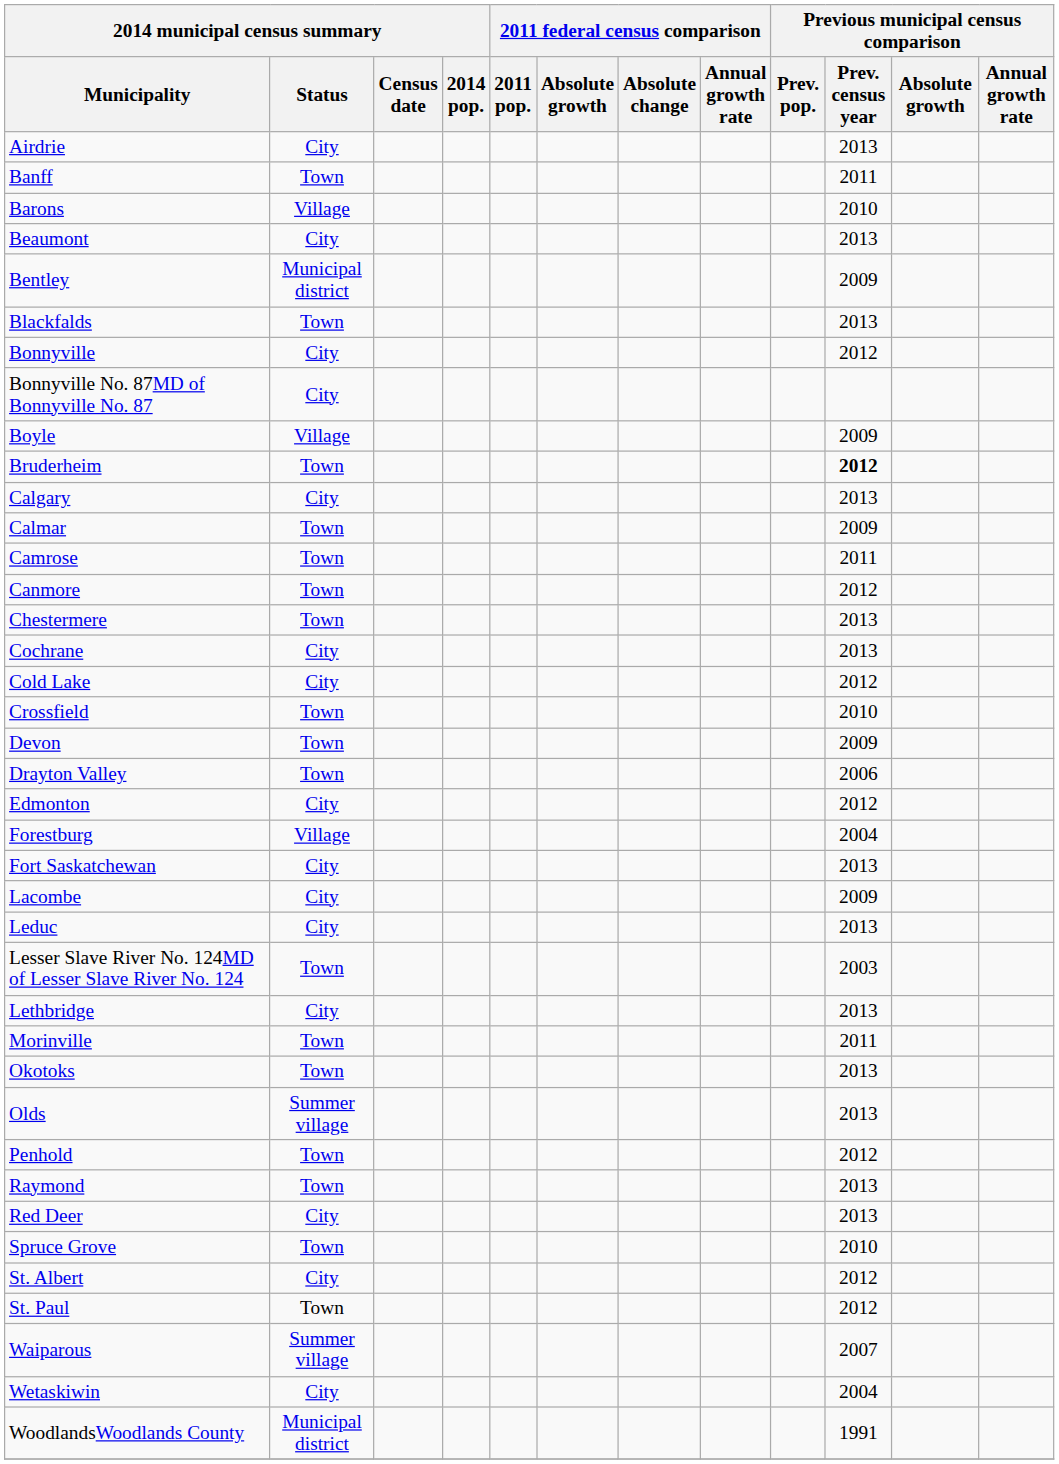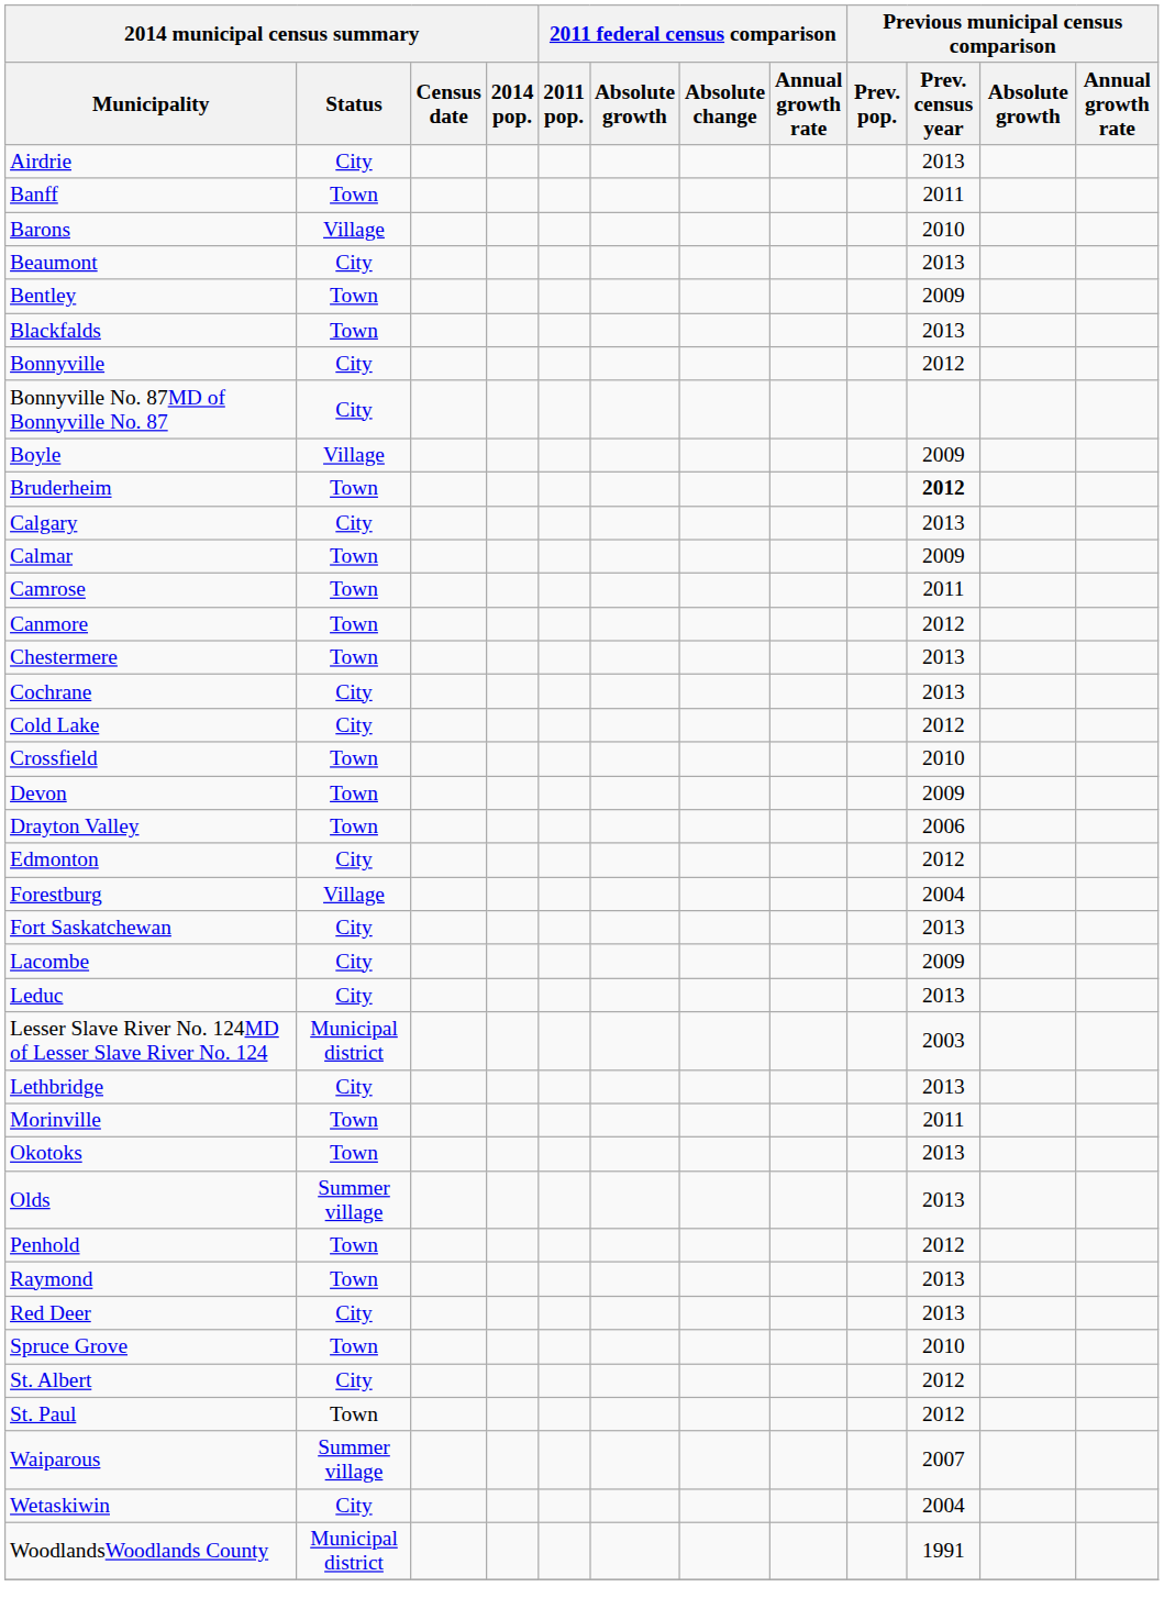 <table class="wikitable sortable">
 <tr>
 <th colspan=4 class=unsortable>2014 municipal census summary</th>
 <th colspan=4 class=unsortable><a href='#'>2011 federal census</a> comparison</th>
 <th colspan=4 class=unsortable>Previous municipal census comparison</th>
 </tr>
 <tr>
 <th>Municipality</th>
 <th>Status</th>
 <th>Census<br>date</th>
 <th>2014<br>pop.</th>
 <th>2011<br>pop.</th>
 <th>Absolute<br>growth</th>
 <th>Absolute<br>change</th>
 <th>Annual<br>growth<br>rate</th>
 <th>Prev.<br>pop.<br></th>
 <th>Prev.<br>census<br>year<br></th>
 <th>Absolute<br>growth</th>
 <th>Annual<br>growth<br>rate</th>
 </tr>
 <tr>
 <td scope=row><a href='#'>Airdrie</a></td>
 <td align=center><a href='#'>City</a></td>
 <td align=center></td>
 <td align=center></td>
 <td align=center></td>
 <td align=center></td>
 <td align=center></td>
 <td align=center></td>
 <td align=center></td>
 <td align=center>2013</td>
 <td align=center></td>
 <td align=center></td>
 </tr>
 <tr>
 <td scope=row><a href='#'>Banff</a></td>
 <td align=center><a href='#'>Town</a></td>
 <td align=center></td>
 <td align=center></td>
 <td align=center></td>
 <td align=center></td>
 <td align=center></td>
 <td align=center></td>
 <td align=center></td>
 <td align=center>2011</td>
 <td align=center></td>
 <td align=center></td>
 </tr>
 <tr>
 <td scope=row><a href='#'>Barons</a></td>
 <td align=center><a href='#'>Village</a></td>
 <td align=center></td>
 <td align=center></td>
 <td align=center></td>
 <td align=center></td>
 <td align=center></td>
 <td align=center></td>
 <td align=center></td>
 <td align=center>2010</td>
 <td align=center></td>
 <td align=center></td>
 </tr>
 <tr>
 <td scope=row><a href='#'>Beaumont</a></td>
 <td align=center><a href='#'>City</a></td>
 <td align=center></td>
 <td align=center></td>
 <td align=center></td>
 <td align=center></td>
 <td align=center></td>
 <td align=center></td>
 <td align=center></td>
 <td align=center>2013</td>
 <td align=center></td>
 <td align=center></td>
 </tr>
 <tr>
 <td scope=row><a href='#'>Bentley</a></td>
-<td align=center><a href='#'>Municipal district</a></td>
+<td align=center><a href='#'>Town</a></td>
 <td align=center></td>
 <td align=center></td>
 <td align=center></td>
 <td align=center></td>
 <td align=center></td>
 <td align=center></td>
 <td align=center></td>
 <td align=center>2009</td>
 <td align=center></td>
 <td align=center></td>
 </tr>
 <tr>
 <td scope=row><a href='#'>Blackfalds</a></td>
 <td align=center><a href='#'>Town</a></td>
 <td align=center></td>
 <td align=center></td>
 <td align=center></td>
 <td align=center></td>
 <td align=center></td>
 <td align=center></td>
 <td align=center></td>
 <td align=center>2013</td>
 <td align=center></td>
 <td align=center></td>
 </tr>
 <tr>
 <td scope=row><a href='#'>Bonnyville</a></td>
 <td align=center><a href='#'>City</a></td>
 <td align=center></td>
 <td align=center></td>
 <td align=center></td>
 <td align=center></td>
 <td align=center></td>
 <td align=center></td>
 <td align=center></td>
 <td align=center>2012</td>
 <td align=center></td>
 <td align=center></td>
 </tr>
 <tr>
 <td scope=row><span>Bonnyville No. 87</span><a href='#'>MD of Bonnyville No. 87</a></td>
 <td align=center><a href='#'>City</a></td>
 <td align=center></td>
 <td align=center></td>
 <td align=center></td>
 <td align=center></td>
 <td align=center></td>
 <td align=center></td>
 <td align=center></td>
 <td align=center></td>
 <td align=center></td>
 <td align=center></td>
 </tr>
 <tr>
 <td scope=row><a href='#'>Boyle</a></td>
 <td align=center><a href='#'>Village</a></td>
 <td align=center></td>
 <td align=center></td>
 <td align=center></td>
 <td align=center></td>
 <td align=center></td>
 <td align=center></td>
 <td align=center></td>
 <td align=center>2009</td>
 <td align=center></td>
 <td align=center></td>
 </tr>
 <tr>
 <td scope=row><a href='#'>Bruderheim</a></td>
 <td align=center><a href='#'>Town</a></td>
 <td align=center></td>
 <td align=center></td>
 <td align=center></td>
 <td align=center></td>
 <td align=center></td>
 <td align=center></td>
 <td align=center></td>
 <td align=center><strong>2012</strong></td>
 <td align=center></td>
 <td align=center></td>
 </tr>
 <tr>
 <td scope=row><a href='#'>Calgary</a></td>
 <td align=center><a href='#'>City</a></td>
 <td align=center></td>
 <td align=center></td>
 <td align=center></td>
 <td align=center></td>
 <td align=center></td>
 <td align=center></td>
 <td align=center></td>
 <td align=center>2013</td>
 <td align=center></td>
 <td align=center></td>
 </tr>
 <tr>
 <td scope=row><a href='#'>Calmar</a></td>
 <td align=center><a href='#'>Town</a></td>
 <td align=center></td>
 <td align=center></td>
 <td align=center></td>
 <td align=center></td>
 <td align=center></td>
 <td align=center></td>
 <td align=center></td>
 <td align=center>2009</td>
 <td align=center></td>
 <td align=center></td>
 </tr>
 <tr>
 <td scope=row><a href='#'>Camrose</a></td>
 <td align=center><a href='#'>Town</a></td>
 <td align=center></td>
 <td align=center></td>
 <td align=center></td>
 <td align=center></td>
 <td align=center></td>
 <td align=center></td>
 <td align=center></td>
 <td align=center>2011</td>
 <td align=center></td>
 <td align=center></td>
 </tr>
 <tr>
 <td scope=row><a href='#'>Canmore</a></td>
 <td align=center><a href='#'>Town</a></td>
 <td align=center></td>
 <td align=center></td>
 <td align=center></td>
 <td align=center></td>
 <td align=center></td>
 <td align=center></td>
 <td align=center></td>
 <td align=center>2012</td>
 <td align=center></td>
 <td align=center></td>
 </tr>
 <tr>
 <td scope=row><a href='#'>Chestermere</a></td>
 <td align=center><a href='#'>Town</a></td>
 <td align=center></td>
 <td align=center></td>
 <td align=center></td>
 <td align=center></td>
 <td align=center></td>
 <td align=center></td>
 <td align=center></td>
 <td align=center>2013</td>
 <td align=center></td>
 <td align=center></td>
 </tr>
 <tr>
 <td scope=row><a href='#'>Cochrane</a></td>
 <td align=center><a href='#'>City</a></td>
 <td align=center></td>
 <td align=center></td>
 <td align=center></td>
 <td align=center></td>
 <td align=center></td>
 <td align=center></td>
 <td align=center></td>
 <td align=center>2013</td>
 <td align=center></td>
 <td align=center></td>
 </tr>
 <tr>
 <td scope=row><a href='#'>Cold Lake</a></td>
 <td align=center><a href='#'>City</a></td>
 <td align=center></td>
 <td align=center></td>
 <td align=center></td>
 <td align=center></td>
 <td align=center></td>
 <td align=center></td>
 <td align=center></td>
 <td align=center>2012</td>
 <td align=center></td>
 <td align=center></td>
 </tr>
 <tr>
 <td scope=row><a href='#'>Crossfield</a></td>
 <td align=center><a href='#'>Town</a></td>
 <td align=center></td>
 <td align=center></td>
 <td align=center></td>
 <td align=center></td>
 <td align=center></td>
 <td align=center></td>
 <td align=center></td>
 <td align=center>2010</td>
 <td align=center></td>
 <td align=center></td>
 </tr>
 <tr>
 <td scope=row><a href='#'>Devon</a></td>
 <td align=center><a href='#'>Town</a></td>
 <td align=center></td>
 <td align=center></td>
 <td align=center></td>
 <td align=center></td>
 <td align=center></td>
 <td align=center></td>
 <td align=center></td>
 <td align=center>2009</td>
 <td align=center></td>
 <td align=center></td>
 </tr>
 <tr>
 <td scope=row><a href='#'>Drayton Valley</a></td>
 <td align=center><a href='#'>Town</a></td>
 <td align=center></td>
 <td align=center></td>
 <td align=center></td>
 <td align=center></td>
 <td align=center></td>
 <td align=center></td>
 <td align=center></td>
 <td align=center>2006</td>
 <td align=center></td>
 <td align=center></td>
 </tr>
 <tr>
 <td scope=row><a href='#'>Edmonton</a></td>
 <td align=center><a href='#'>City</a></td>
 <td align=center></td>
 <td align=center></td>
 <td align=center></td>
 <td align=center></td>
 <td align=center></td>
 <td align=center></td>
 <td align=center></td>
 <td align=center>2012</td>
 <td align=center></td>
 <td align=center></td>
 </tr>
 <tr>
 <td scope=row><a href='#'>Forestburg</a></td>
 <td align=center><a href='#'>Village</a></td>
 <td align=center></td>
 <td align=center></td>
 <td align=center></td>
 <td align=center></td>
 <td align=center></td>
 <td align=center></td>
 <td align=center></td>
 <td align=center>2004</td>
 <td align=center></td>
 <td align=center></td>
 </tr>
 <tr>
 <td scope=row><a href='#'>Fort Saskatchewan</a></td>
 <td align=center><a href='#'>City</a></td>
 <td align=center></td>
 <td align=center></td>
 <td align=center></td>
 <td align=center></td>
 <td align=center></td>
 <td align=center></td>
 <td align=center></td>
 <td align=center>2013</td>
 <td align=center></td>
 <td align=center></td>
 </tr>
 <tr>
 <td scope=row><a href='#'>Lacombe</a></td>
 <td align=center><a href='#'>City</a></td>
 <td align=center></td>
 <td align=center></td>
 <td align=center></td>
 <td align=center></td>
 <td align=center></td>
 <td align=center></td>
 <td align=center></td>
 <td align=center>2009</td>
 <td align=center></td>
 <td align=center></td>
 </tr>
 <tr>
 <td scope=row><a href='#'>Leduc</a></td>
 <td align=center><a href='#'>City</a></td>
 <td align=center></td>
 <td align=center></td>
 <td align=center></td>
 <td align=center></td>
 <td align=center></td>
 <td align=center></td>
 <td align=center></td>
 <td align=center>2013</td>
 <td align=center></td>
 <td align=center></td>
 </tr>
 <tr>
 <td scope=row><span>Lesser Slave River No. 124</span><a href='#'>MD of Lesser Slave River No. 124</a></td>
-<td align=center><a href='#'>Town</a></td>
+<td align=center><a href='#'>Municipal district</a></td>
 <td align=center></td>
 <td align=center></td>
 <td align=center></td>
 <td align=center></td>
 <td align=center></td>
 <td align=center></td>
 <td align=center></td>
 <td align=center>2003</td>
 <td align=center></td>
 <td align=center></td>
 </tr>
 <tr>
 <td scope=row><a href='#'>Lethbridge</a></td>
 <td align=center><a href='#'>City</a></td>
 <td align=center></td>
 <td align=center></td>
 <td align=center></td>
 <td align=center></td>
 <td align=center></td>
 <td align=center></td>
 <td align=center></td>
 <td align=center>2013</td>
 <td align=center></td>
 <td align=center></td>
 </tr>
 <tr>
 <td scope=row><a href='#'>Morinville</a></td>
 <td align=center><a href='#'>Town</a></td>
 <td align=center></td>
 <td align=center></td>
 <td align=center></td>
 <td align=center></td>
 <td align=center></td>
 <td align=center></td>
 <td align=center></td>
 <td align=center>2011</td>
 <td align=center></td>
 <td align=center></td>
 </tr>
 <tr>
 <td scope=row><a href='#'>Okotoks</a></td>
 <td align=center><a href='#'>Town</a></td>
 <td align=center></td>
 <td align=center></td>
 <td align=center></td>
 <td align=center></td>
 <td align=center></td>
 <td align=center></td>
 <td align=center></td>
 <td align=center>2013</td>
 <td align=center></td>
 <td align=center></td>
 </tr>
 <tr>
 <td scope=row><a href='#'>Olds</a></td>
 <td align=center><a href='#'>Summer village</a></td>
 <td align=center></td>
 <td align=center></td>
 <td align=center></td>
 <td align=center></td>
 <td align=center></td>
 <td align=center></td>
 <td align=center></td>
 <td align=center>2013</td>
 <td align=center></td>
 <td align=center></td>
 </tr>
 <tr>
 <td scope=row><a href='#'>Penhold</a></td>
 <td align=center><a href='#'>Town</a></td>
 <td align=center></td>
 <td align=center></td>
 <td align=center></td>
 <td align=center></td>
 <td align=center></td>
 <td align=center></td>
 <td align=center></td>
 <td align=center>2012</td>
 <td align=center></td>
 <td align=center></td>
 </tr>
 <tr>
 <td scope=row><a href='#'>Raymond</a></td>
 <td align=center><a href='#'>Town</a></td>
 <td align=center></td>
 <td align=center></td>
 <td align=center></td>
 <td align=center></td>
 <td align=center></td>
 <td align=center></td>
 <td align=center></td>
 <td align=center>2013</td>
 <td align=center></td>
 <td align=center></td>
 </tr>
 <tr>
 <td scope=row><a href='#'>Red Deer</a></td>
 <td align=center><a href='#'>City</a></td>
 <td align=center></td>
 <td align=center></td>
 <td align=center></td>
 <td align=center></td>
 <td align=center></td>
 <td align=center></td>
 <td align=center></td>
 <td align=center>2013</td>
 <td align=center></td>
 <td align=center></td>
 </tr>
 <tr>
 <td scope=row><a href='#'>Spruce Grove</a></td>
 <td align=center><a href='#'>Town</a></td>
 <td align=center></td>
 <td align=center></td>
 <td align=center></td>
 <td align=center></td>
 <td align=center></td>
 <td align=center></td>
 <td align=center></td>
 <td align=center>2010</td>
 <td align=center></td>
 <td align=center></td>
 </tr>
 <tr>
 <td scope=row><a href='#'>St. Albert</a></td>
 <td align=center><a href='#'>City</a></td>
 <td align=center></td>
 <td align=center></td>
 <td align=center></td>
 <td align=center></td>
 <td align=center></td>
 <td align=center></td>
 <td align=center></td>
 <td align=center>2012</td>
 <td align=center></td>
 <td align=center></td>
 </tr>
 <tr>
 <td scope=row><a href='#'>St. Paul</a></td>
 <td align=center>Town</td>
 <td align=center></td>
 <td align=center></td>
 <td align=center></td>
 <td align=center></td>
 <td align=center></td>
 <td align=center></td>
 <td align=center></td>
 <td align=center>2012</td>
 <td align=center></td>
 <td align=center></td>
 </tr>
 <tr>
 <td scope=row><a href='#'>Waiparous</a></td>
 <td align=center><a href='#'>Summer village</a></td>
 <td align=center></td>
 <td align=center></td>
 <td align=center></td>
 <td align=center></td>
 <td align=center></td>
 <td align=center></td>
 <td align=center></td>
 <td align=center>2007</td>
 <td align=center></td>
 <td align=center></td>
 </tr>
 <tr>
 <td scope=row><a href='#'>Wetaskiwin</a></td>
 <td align=center><a href='#'>City</a></td>
 <td align=center></td>
 <td align=center></td>
 <td align=center></td>
 <td align=center></td>
 <td align=center></td>
 <td align=center></td>
 <td align=center></td>
 <td align=center>2004</td>
 <td align=center></td>
 <td align=center></td>
 </tr>
 <tr>
 <td scope=row><span>Woodlands</span><a href='#'>Woodlands County</a></td>
 <td align=center><a href='#'>Municipal district</a></td>
 <td align=center></td>
 <td align=center></td>
 <td align=center></td>
 <td align=center></td>
 <td align=center></td>
 <td align=center></td>
 <td align=center></td>
 <td align=center>1991</td>
 <td align=center></td>
 <td align=center></td>
 </tr>
 <tr>
 </tr>
 </table>
